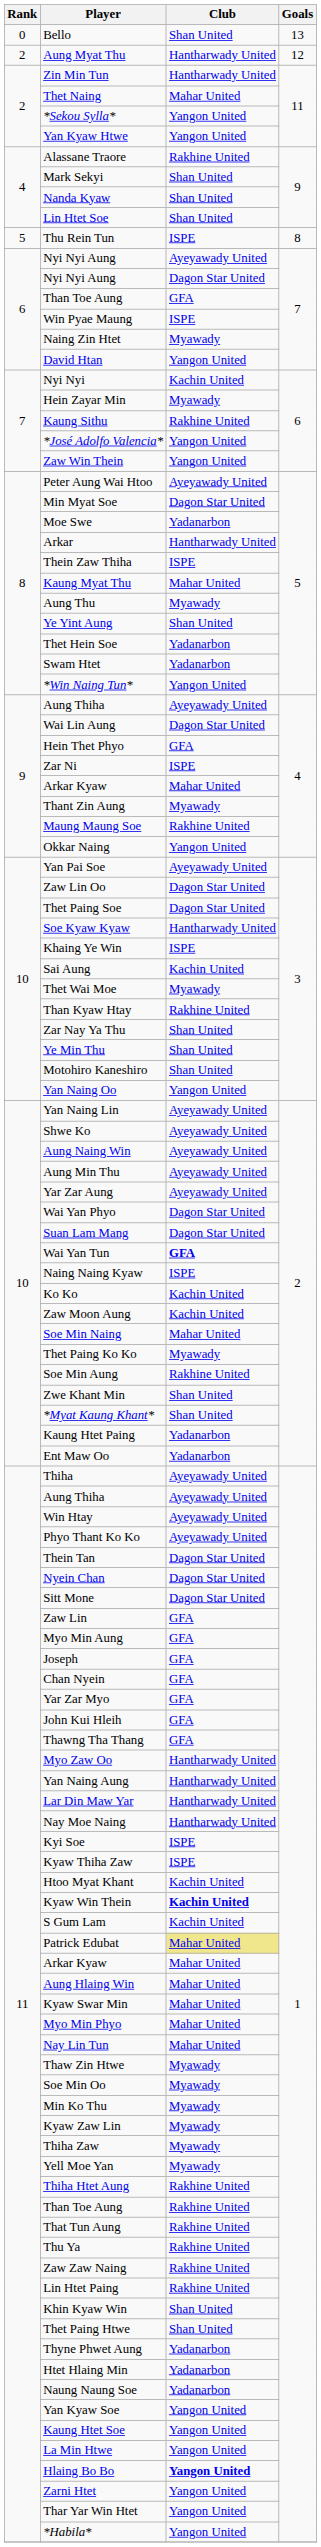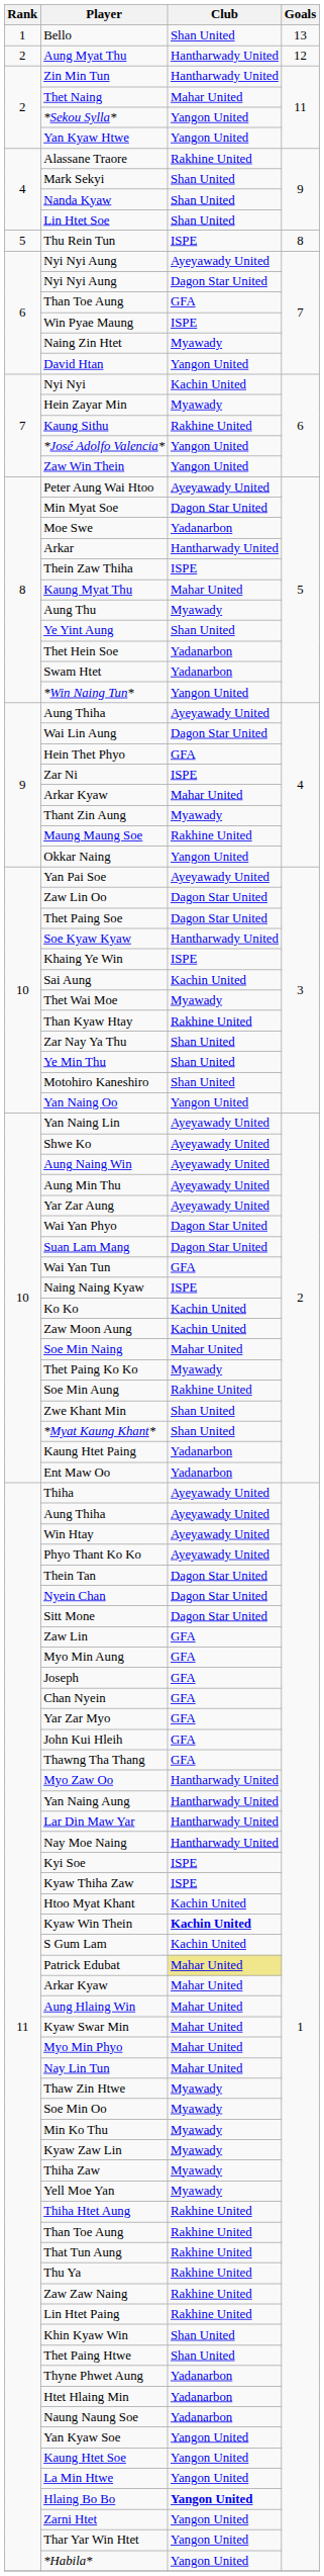 <table class="wikitable" style="text-align:center">
 <tr>
 <th>Rank</th>
 <th>Player</th>
 <th>Club</th>
 <th>Goals</th>
 </tr>
 <tr>
-<td>0</td>
+<td>1</td>
 <td align="left"> Bello</td>
 <td align="left"><a href='#'>Shan United</a></td>
 <td>13</td>
 </tr>
 <tr>
 <td>2</td>
 <td align="left"> <a href='#'>Aung Myat Thu</a></td>
 <td align="left"><a href='#'>Hantharwady United</a></td>
 <td>12</td>
 </tr>
 <tr>
 <td rowspan="4">2</td>
 <td align="left"> <a href='#'>Zin Min Tun</a></td>
 <td align="left"><a href='#'>Hantharwady United</a></td>
 <td rowspan="4">11</td>
 </tr>
 <tr>
 <td align="left"> <a href='#'>Thet Naing</a></td>
 <td align="left"><a href='#'>Mahar United</a></td>
 </tr>
 <tr>
 <td align="left"> <em>*<a href='#'>Sekou Sylla</a>*</em></td>
 <td align="left"><a href='#'>Yangon United</a></td>
 </tr>
 <tr>
 <td align="left"> <a href='#'>Yan Kyaw Htwe</a></td>
 <td align="left"><a href='#'>Yangon United</a></td>
 </tr>
 <tr>
 <td rowspan="4">4</td>
 <td align="left"> Alassane Traore</td>
 <td align="left"><a href='#'>Rakhine United</a></td>
 <td rowspan="4">9</td>
 </tr>
 <tr>
 <td align="left"> Mark Sekyi</td>
 <td align="left"><a href='#'>Shan United</a></td>
 </tr>
 <tr>
 <td align="left"> <a href='#'>Nanda Kyaw</a></td>
 <td align="left"><a href='#'>Shan United</a></td>
 </tr>
 <tr>
 <td align="left"> <a href='#'>Lin Htet Soe</a></td>
 <td align="left"><a href='#'>Shan United</a></td>
 </tr>
 <tr>
 <td>5</td>
 <td align="left"> Thu Rein Tun</td>
 <td align="left"><a href='#'>ISPE</a></td>
 <td>8</td>
 </tr>
 <tr>
 <td rowspan="6">6</td>
 <td align="left"> Nyi Nyi Aung</td>
 <td align="left"><a href='#'>Ayeyawady United</a></td>
 <td rowspan="6">7</td>
 </tr>
 <tr>
 <td align="left"> Nyi Nyi Aung</td>
 <td align="left"><a href='#'>Dagon Star United</a></td>
 </tr>
 <tr>
 <td align="left"> Than Toe Aung</td>
 <td align="left"><a href='#'>GFA</a></td>
 </tr>
 <tr>
 <td align="left"> Win Pyae Maung</td>
 <td align="left"><a href='#'>ISPE</a></td>
 </tr>
 <tr>
 <td align="left"> Naing Zin Htet</td>
 <td align="left"><a href='#'>Myawady</a></td>
 </tr>
 <tr>
 <td align="left"> <a href='#'>David Htan</a></td>
 <td align="left"><a href='#'>Yangon United</a></td>
 </tr>
 <tr>
 <td rowspan="5">7</td>
 <td align="left"> Nyi Nyi</td>
 <td align="left"><a href='#'>Kachin United</a></td>
 <td rowspan="5">6</td>
 </tr>
 <tr>
 <td align="left"> Hein Zayar Min</td>
 <td align="left"><a href='#'>Myawady</a></td>
 </tr>
 <tr>
 <td align="left"> <a href='#'>Kaung Sithu</a></td>
 <td align="left"><a href='#'>Rakhine United</a></td>
 </tr>
 <tr>
 <td align="left">   <em>*<a href='#'>José Adolfo Valencia</a>*</em></td>
 <td align="left"><a href='#'>Yangon United</a></td>
 </tr>
 <tr>
 <td align="left"> <a href='#'>Zaw Win Thein</a></td>
 <td align="left"><a href='#'>Yangon United</a></td>
 </tr>
 <tr>
 <td rowspan="11">8</td>
 <td align="left"> Peter Aung Wai Htoo</td>
 <td align="left"><a href='#'>Ayeyawady United</a></td>
 <td rowspan="11">5</td>
 </tr>
 <tr>
 <td align="left"> Min Myat Soe</td>
 <td align="left"><a href='#'>Dagon Star United</a></td>
 </tr>
 <tr>
 <td align="left"> Moe Swe</td>
 <td align="left"><a href='#'>Yadanarbon</a></td>
 </tr>
 <tr>
 <td align="left"> Arkar</td>
 <td align="left"><a href='#'>Hantharwady United</a></td>
 </tr>
 <tr>
 <td align="left"> Thein Zaw Thiha</td>
 <td align="left"><a href='#'>ISPE</a></td>
 </tr>
 <tr>
 <td align="left"> <a href='#'>Kaung Myat Thu</a></td>
 <td align="left"><a href='#'>Mahar United</a></td>
 </tr>
 <tr>
 <td align="left"> Aung Thu</td>
 <td align="left"><a href='#'>Myawady</a></td>
 </tr>
 <tr>
 <td align="left"> <a href='#'>Ye Yint Aung</a></td>
 <td align="left"><a href='#'>Shan United</a></td>
 </tr>
 <tr>
 <td align="left"> Thet Hein Soe</td>
 <td align="left"><a href='#'>Yadanarbon</a></td>
 </tr>
 <tr>
 <td align="left"> Swam Htet</td>
 <td align="left"><a href='#'>Yadanarbon</a></td>
 </tr>
 <tr>
 <td align="left"> <em>*<a href='#'>Win Naing Tun</a>*</em></td>
 <td align="left"><a href='#'>Yangon United</a></td>
 </tr>
 <tr>
 <td rowspan="8">9</td>
 <td align="left"> Aung Thiha</td>
 <td align="left"><a href='#'>Ayeyawady United</a></td>
 <td rowspan="8">4</td>
 </tr>
 <tr>
 <td align="left"> Wai Lin Aung</td>
 <td align="left"><a href='#'>Dagon Star United</a></td>
 </tr>
 <tr>
 <td align="left"> Hein Thet Phyo</td>
 <td align="left"><a href='#'>GFA</a></td>
 </tr>
 <tr>
 <td align="left"> Zar Ni</td>
 <td align="left"><a href='#'>ISPE</a></td>
 </tr>
 <tr>
 <td align="left"> Arkar  Kyaw</td>
 <td align="left"><a href='#'>Mahar United</a></td>
 </tr>
 <tr>
 <td align="left"> Thant Zin Aung</td>
 <td align="left"><a href='#'>Myawady</a></td>
 </tr>
 <tr>
 <td align="left"> <a href='#'>Maung Maung Soe</a></td>
 <td align="left"><a href='#'>Rakhine United</a></td>
 </tr>
 <tr>
 <td align="left"> Okkar Naing</td>
 <td align="left"><a href='#'>Yangon United</a></td>
 </tr>
 <tr>
 <td rowspan="12">10</td>
 <td align="left"> Yan Pai Soe</td>
 <td align="left"><a href='#'>Ayeyawady United</a></td>
 <td rowspan="12">3</td>
 </tr>
 <tr>
 <td align="left"> Zaw Lin Oo</td>
 <td align="left"><a href='#'>Dagon Star United</a></td>
 </tr>
 <tr>
 <td align="left"> Thet Paing Soe</td>
 <td align="left"><a href='#'>Dagon Star United</a></td>
 </tr>
 <tr>
 <td align="left"> <a href='#'>Soe Kyaw Kyaw</a></td>
 <td align="left"><a href='#'>Hantharwady United</a></td>
 </tr>
 <tr>
 <td align="left"> Khaing Ye Win</td>
 <td align="left"><a href='#'>ISPE</a></td>
 </tr>
 <tr>
 <td align="left"> Sai Aung</td>
 <td align="left"><a href='#'>Kachin United</a></td>
 </tr>
 <tr>
 <td align="left"> Thet Wai Moe</td>
 <td align="left"><a href='#'>Myawady</a></td>
 </tr>
 <tr>
 <td align="left"> Than Kyaw Htay</td>
 <td align="left"><a href='#'>Rakhine United</a></td>
 </tr>
 <tr>
 <td align="left"> Zar Nay Ya Thu</td>
 <td align="left"><a href='#'>Shan United</a></td>
 </tr>
 <tr>
 <td align="left"> <a href='#'>Ye Min Thu</a></td>
 <td align="left"><a href='#'>Shan United</a></td>
 </tr>
 <tr>
 <td align="left"> Motohiro Kaneshiro</td>
 <td align="left"><a href='#'>Shan United</a></td>
 </tr>
 <tr>
 <td align="left"> <a href='#'>Yan Naing Oo</a></td>
 <td align="left"><a href='#'>Yangon United</a></td>
 </tr>
 <tr>
 <td rowspan="18">10</td>
 <td align="left"> Yan Naing Lin</td>
 <td align="left"><a href='#'>Ayeyawady United</a></td>
 <td rowspan="18">2</td>
 </tr>
 <tr>
 <td align="left"> Shwe Ko</td>
 <td align="left"><a href='#'>Ayeyawady United</a></td>
 </tr>
 <tr>
 <td align="left"> <a href='#'>Aung Naing Win</a></td>
 <td align="left"><a href='#'>Ayeyawady United</a></td>
 </tr>
 <tr>
 <td align="left"> Aung Min Thu</td>
 <td align="left"><a href='#'>Ayeyawady United</a></td>
 </tr>
 <tr>
 <td align="left"> Yar Zar Aung</td>
 <td align="left"><a href='#'>Ayeyawady United</a></td>
 </tr>
 <tr>
 <td align="left"> Wai Yan Phyo</td>
 <td align="left"><a href='#'>Dagon Star United</a></td>
 </tr>
 <tr>
 <td align="left"> <a href='#'>Suan Lam Mang</a></td>
 <td align="left"><a href='#'>Dagon Star United</a></td>
 </tr>
 <tr>
 <td align="left"> Wai Yan Tun</td>
-<td align="left"><strong><a href='#'>GFA</a></strong></td>
+<td align="left"><a href='#'>GFA</a></td>
 </tr>
 <tr>
 <td align="left"> Naing Naing Kyaw</td>
 <td align="left"><a href='#'>ISPE</a></td>
 </tr>
 <tr>
 <td align="left"> Ko Ko</td>
 <td align="left"><a href='#'>Kachin United</a></td>
 </tr>
 <tr>
 <td align="left"> Zaw Moon Aung</td>
 <td align="left"><a href='#'>Kachin United</a></td>
 </tr>
 <tr>
 <td align="left"> <a href='#'>Soe Min Naing</a></td>
 <td align="left"><a href='#'>Mahar United</a></td>
 </tr>
 <tr>
 <td align="left"> Thet Paing Ko Ko</td>
 <td align="left"><a href='#'>Myawady</a></td>
 </tr>
 <tr>
 <td align="left"> Soe Min Aung</td>
 <td align="left"><a href='#'>Rakhine United</a></td>
 </tr>
 <tr>
 <td align="left"> Zwe Khant Min</td>
 <td align="left"><a href='#'>Shan United</a></td>
 </tr>
 <tr>
 <td align="left"> <em>*<a href='#'>Myat Kaung Khant</a>*</em></td>
 <td align="left"><a href='#'>Shan United</a></td>
 </tr>
 <tr>
 <td align="left"> Kaung Htet Paing</td>
 <td align="left"><a href='#'>Yadanarbon</a></td>
 </tr>
 <tr>
 <td align="left"> Ent Maw Oo</td>
 <td align="left"><a href='#'>Yadanarbon</a></td>
 </tr>
 <tr>
 <td rowspan="53">11</td>
 <td align="left"> Thiha</td>
 <td align="left"><a href='#'>Ayeyawady United</a></td>
 <td rowspan="53">1</td>
 </tr>
 <tr>
 <td align="left"> Aung Thiha</td>
 <td align="left"><a href='#'>Ayeyawady United</a></td>
 </tr>
 <tr>
 <td align="left"> Win Htay</td>
 <td align="left"><a href='#'>Ayeyawady United</a></td>
 </tr>
 <tr>
 <td align="left"> Phyo Thant Ko Ko</td>
 <td align="left"><a href='#'>Ayeyawady United</a></td>
 </tr>
 <tr>
 <td align="left"> Thein Tan</td>
 <td align="left"><a href='#'>Dagon Star United</a></td>
 </tr>
 <tr>
 <td align="left"> <a href='#'>Nyein Chan</a></td>
 <td align="left"><a href='#'>Dagon Star United</a></td>
 </tr>
 <tr>
 <td align="left"> Sitt Mone</td>
 <td align="left"><a href='#'>Dagon Star United</a></td>
 </tr>
 <tr>
 <td align="left"> Zaw Lin</td>
 <td align="left"><a href='#'>GFA</a></td>
 </tr>
 <tr>
 <td align="left"> Myo Min Aung</td>
 <td align="left"><a href='#'>GFA</a></td>
 </tr>
 <tr>
 <td align="left"> Joseph</td>
 <td align="left"><a href='#'>GFA</a></td>
 </tr>
 <tr>
 <td align="left"> Chan Nyein</td>
 <td align="left"><a href='#'>GFA</a></td>
 </tr>
 <tr>
 <td align="left"> Yar Zar Myo</td>
 <td align="left"><a href='#'>GFA</a></td>
 </tr>
 <tr>
 <td align="left"> John Kui Hleih </td>
 <td align="left"><a href='#'>GFA</a></td>
 </tr>
 <tr>
 <td align="left"> Thawng Tha Thang</td>
 <td align="left"><a href='#'>GFA</a></td>
 </tr>
 <tr>
 <td align="left"> <a href='#'>Myo Zaw Oo</a></td>
 <td align="left"><a href='#'>Hantharwady United</a></td>
 </tr>
 <tr>
 <td align="left"> Yan Naing Aung</td>
 <td align="left"><a href='#'>Hantharwady United</a></td>
 </tr>
 <tr>
 <td align="left"> <a href='#'>Lar Din Maw Yar</a></td>
 <td align="left"><a href='#'>Hantharwady United</a></td>
 </tr>
 <tr>
 <td align="left"> Nay Moe Naing</td>
 <td align="left"><a href='#'>Hantharwady United</a></td>
 </tr>
 <tr>
 <td align="left"> Kyi Soe</td>
 <td align="left"><a href='#'>ISPE</a></td>
 </tr>
 <tr>
 <td align="left"> Kyaw Thiha Zaw</td>
 <td align="left"><a href='#'>ISPE</a></td>
 </tr>
 <tr>
 <td align="left"> Htoo Myat Khant</td>
 <td align="left"><a href='#'>Kachin United</a></td>
 </tr>
 <tr>
 <td align="left"> Kyaw Win Thein</td>
 <td align="left"><strong><a href='#'>Kachin United</a></strong></td>
 </tr>
 <tr>
 <td align="left"> S Gum Lam</td>
 <td align="left"><a href='#'>Kachin United</a></td>
 </tr>
 <tr>
 <td align="left"> Patrick Edubat</td>
 <td align="left" style="background: khaki;"><a href='#'>Mahar United</a></td>
 </tr>
 <tr>
 <td align="left"> Arkar Kyaw</td>
 <td align="left"><a href='#'>Mahar United</a></td>
 </tr>
 <tr>
 <td align="left"> <a href='#'>Aung Hlaing Win</a></td>
 <td align="left"><a href='#'>Mahar United</a></td>
 </tr>
 <tr>
 <td align="left"> Kyaw Swar Min</td>
 <td align="left"><a href='#'>Mahar United</a></td>
 </tr>
 <tr>
 <td align="left"> <a href='#'>Myo Min Phyo</a></td>
 <td align="left"><a href='#'>Mahar United</a></td>
 </tr>
 <tr>
 <td align="left"> <a href='#'>Nay Lin Tun</a></td>
 <td align="left"><a href='#'>Mahar United</a></td>
 </tr>
 <tr>
 <td align="left"> Thaw Zin Htwe</td>
 <td align="left"><a href='#'>Myawady</a></td>
 </tr>
 <tr>
 <td align="left"> Soe Min Oo</td>
 <td align="left"><a href='#'>Myawady</a></td>
 </tr>
 <tr>
 <td align="left"> Min Ko Thu</td>
 <td align="left"><a href='#'>Myawady</a></td>
 </tr>
 <tr>
 <td align="left"> Kyaw Zaw Lin</td>
 <td align="left"><a href='#'>Myawady</a></td>
 </tr>
 <tr>
 <td align="left"> Thiha Zaw</td>
 <td align="left"><a href='#'>Myawady</a></td>
 </tr>
 <tr>
 <td align="left"> Yell Moe Yan</td>
 <td align="left"><a href='#'>Myawady</a></td>
 </tr>
 <tr>
 <td align="left"> <a href='#'>Thiha Htet Aung</a></td>
 <td align="left"><a href='#'>Rakhine United</a></td>
 </tr>
 <tr>
 <td align="left"> Than Toe Aung</td>
 <td align="left"><a href='#'>Rakhine United</a></td>
 </tr>
 <tr>
 <td align="left"> That Tun Aung</td>
 <td align="left"><a href='#'>Rakhine United</a></td>
 </tr>
 <tr>
 <td align="left"> Thu Ya</td>
 <td align="left"><a href='#'>Rakhine United</a></td>
 </tr>
 <tr>
 <td align="left"> Zaw Zaw Naing</td>
 <td align="left"><a href='#'>Rakhine United</a></td>
 </tr>
 <tr>
 <td align="left"> Lin Htet Paing</td>
 <td align="left"><a href='#'>Rakhine United</a></td>
 </tr>
 <tr>
 <td align="left"> Khin Kyaw Win</td>
 <td align="left"><a href='#'>Shan United</a></td>
 </tr>
 <tr>
 <td align="left"> Thet Paing Htwe</td>
 <td align="left"><a href='#'>Shan United</a></td>
 </tr>
 <tr>
 <td align="left"> Thyne Phwet Aung</td>
 <td align="left"><a href='#'>Yadanarbon</a></td>
 </tr>
 <tr>
 <td align="left"> Htet Hlaing Min</td>
 <td align="left"><a href='#'>Yadanarbon</a></td>
 </tr>
 <tr>
 <td align="left"> Naung Naung Soe</td>
 <td align="left"><a href='#'>Yadanarbon</a></td>
 </tr>
 <tr>
 <td align="left"> Yan Kyaw Soe</td>
 <td align="left"><a href='#'>Yangon United</a></td>
 </tr>
 <tr>
 <td align="left"> <a href='#'>Kaung Htet Soe</a></td>
 <td align="left"><a href='#'>Yangon United</a></td>
 </tr>
 <tr>
 <td align="left"> <a href='#'>La Min Htwe</a></td>
 <td align="left"><a href='#'>Yangon United</a></td>
 </tr>
 <tr>
 <td align="left"> <a href='#'>Hlaing Bo Bo</a></td>
 <td align="left"><strong><a href='#'>Yangon United</a></strong></td>
 </tr>
 <tr>
 <td align="left"> <a href='#'>Zarni Htet</a></td>
 <td align="left"><a href='#'>Yangon United</a></td>
 </tr>
 <tr>
 <td align="left"> Thar Yar Win Htet</td>
 <td align="left"><a href='#'>Yangon United</a></td>
 </tr>
 <tr>
 <td align="left"> <em>*Habila*</em></td>
 <td align="left"><a href='#'>Yangon United</a></td>
 </tr>
 <tr>
 </tr>
 </table>
